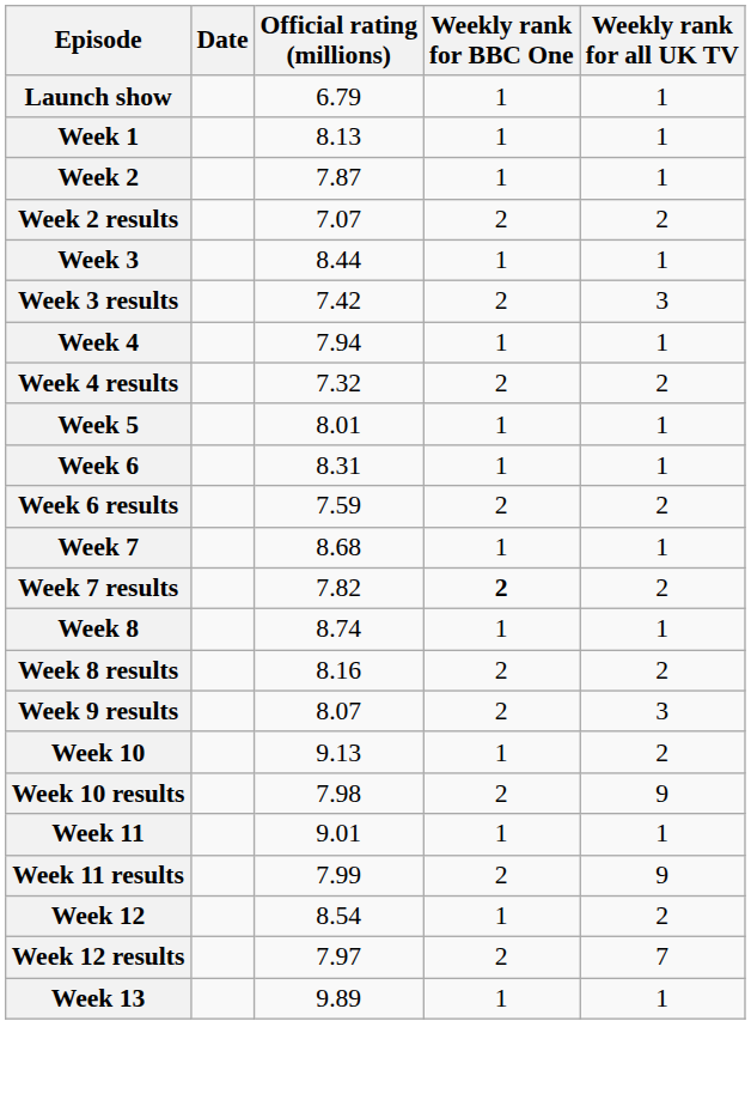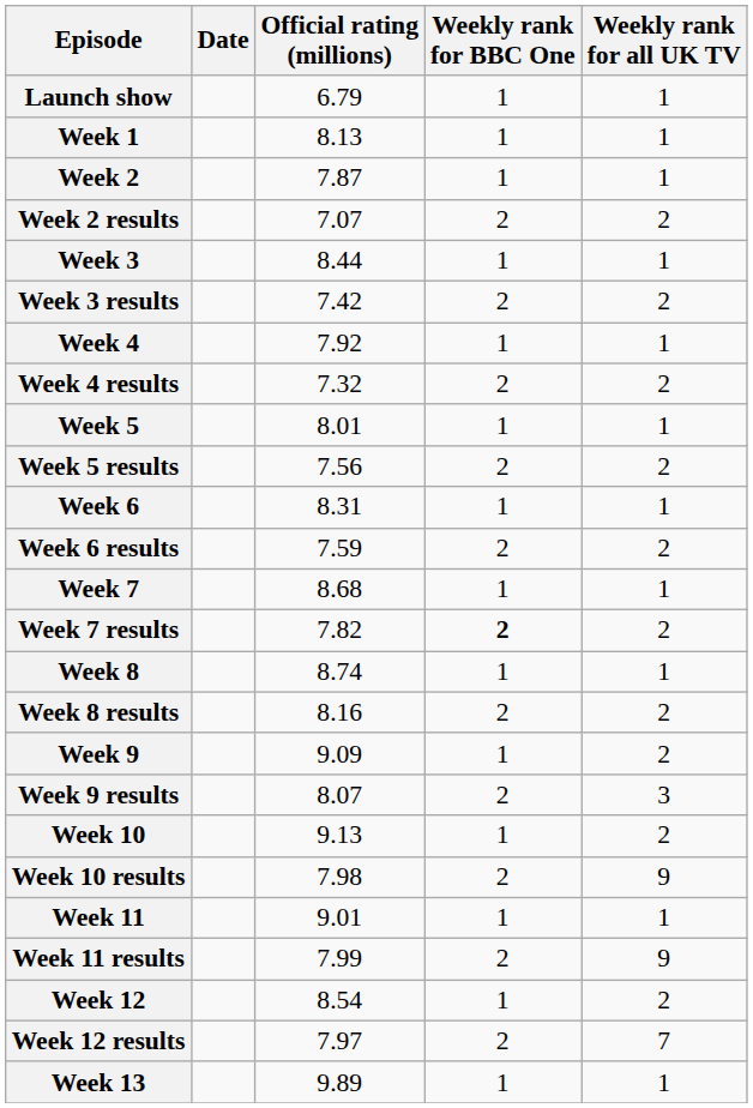 <table class="wikitable sortable" style="text-align:center">
 <tr>
 <th scope="col">Episode</th>
 <th scope="col">Date</th>
 <th scope="col">Official rating<br>(millions)</th>
 <th scope="col">Weekly rank<br>for BBC One</th>
 <th scope="col">Weekly rank<br>for all UK TV</th>
 </tr>
 <tr>
 <th scope="row">Launch show</th>
 <td></td>
 <td>6.79</td>
 <td>1</td>
 <td>1</td>
 </tr>
 <tr>
 <th scope="row">Week 1</th>
 <td></td>
 <td>8.13</td>
 <td>1</td>
 <td>1</td>
 </tr>
 <tr>
 <th scope="row">Week 2</th>
 <td></td>
 <td>7.87</td>
 <td>1</td>
 <td>1</td>
 </tr>
 <tr>
 <th scope="row">Week 2 results</th>
 <td></td>
 <td>7.07</td>
 <td>2</td>
 <td>2</td>
 </tr>
 <tr>
 <th scope="row">Week 3</th>
 <td></td>
 <td>8.44</td>
 <td>1</td>
 <td>1</td>
 </tr>
 <tr>
 <th scope="row">Week 3 results</th>
 <td></td>
 <td>7.42</td>
 <td>2</td>
-<td>3</td>
+<td>2</td>
 </tr>
 <tr>
 <th scope="row">Week 4</th>
 <td></td>
-<td>7.94</td>
+<td>7.92</td>
 <td>1</td>
 <td>1</td>
 </tr>
 <tr>
 <th scope="row">Week 4 results</th>
 <td></td>
 <td>7.32</td>
 <td>2</td>
 <td>2</td>
 </tr>
 <tr>
 <th scope="row">Week 5</th>
 <td></td>
 <td>8.01</td>
 <td>1</td>
 <td>1</td>
+</tr>
+<tr>
+<th scope="row">Week 5 results</th>
+<td></td>
+<td>7.56</td>
+<td>2</td>
+<td>2</td>
 </tr>
 <tr>
 <th scope="row">Week 6</th>
 <td></td>
 <td>8.31</td>
 <td>1</td>
 <td>1</td>
 </tr>
 <tr>
 <th scope="row">Week 6 results</th>
 <td></td>
 <td>7.59</td>
 <td>2</td>
 <td>2</td>
 </tr>
 <tr>
 <th scope="row">Week 7</th>
 <td></td>
 <td>8.68</td>
 <td>1</td>
 <td>1</td>
 </tr>
 <tr>
 <th scope="row">Week 7 results</th>
 <td></td>
 <td>7.82</td>
 <td><strong>2</strong></td>
 <td>2</td>
 </tr>
 <tr>
 <th scope="row">Week 8</th>
 <td></td>
 <td>8.74</td>
 <td>1</td>
 <td>1</td>
 </tr>
 <tr>
 <th scope="row">Week 8 results</th>
 <td></td>
 <td>8.16</td>
 <td>2</td>
+<td>2</td>
+</tr>
+<tr>
+<th scope="row">Week 9</th>
+<td></td>
+<td>9.09</td>
+<td>1</td>
 <td>2</td>
 </tr>
 <tr>
 <th scope="row">Week 9 results</th>
 <td></td>
 <td>8.07</td>
 <td>2</td>
 <td>3</td>
 </tr>
 <tr>
 <th scope="row">Week 10</th>
 <td></td>
 <td>9.13</td>
 <td>1</td>
 <td>2</td>
 </tr>
 <tr>
 <th scope="row">Week 10 results</th>
 <td></td>
 <td>7.98</td>
 <td>2</td>
 <td>9</td>
 </tr>
 <tr>
 <th scope="row">Week 11</th>
 <td></td>
 <td>9.01</td>
 <td>1</td>
 <td>1</td>
 </tr>
 <tr>
 <th scope="row">Week 11 results</th>
 <td></td>
 <td>7.99</td>
 <td>2</td>
 <td>9</td>
 </tr>
 <tr>
 <th scope="row">Week 12</th>
 <td></td>
 <td>8.54</td>
 <td>1</td>
 <td>2</td>
 </tr>
 <tr>
 <th scope="row">Week 12 results</th>
 <td></td>
 <td>7.97</td>
 <td>2</td>
 <td>7</td>
 </tr>
 <tr>
 <th scope="row">Week 13</th>
 <td></td>
 <td>9.89</td>
 <td>1</td>
 <td>1</td>
 </tr>
 </table>
